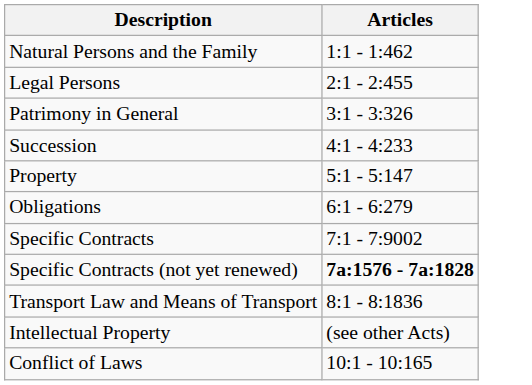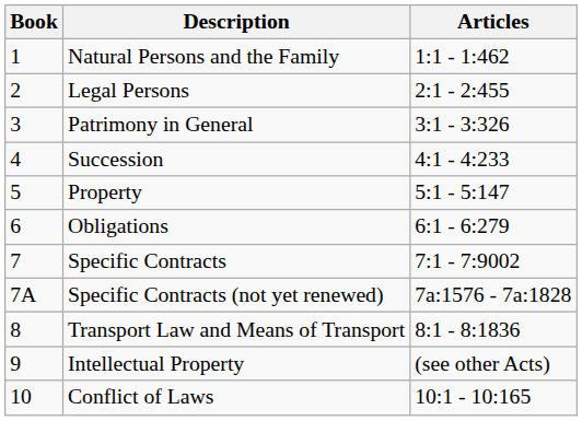 <table class="wikitable">
 <tr>
+<th>Book</th>
 <th>Description</th>
 <th>Articles</th>
 </tr>
 <tr>
+<td>1</td>
 <td>Natural Persons and the Family</td>
 <td>1:1 - 1:462</td>
 </tr>
 <tr>
+<td>2</td>
 <td>Legal Persons</td>
 <td>2:1 - 2:455</td>
 </tr>
 <tr>
+<td>3</td>
 <td>Patrimony in General</td>
 <td>3:1 - 3:326</td>
 </tr>
 <tr>
+<td>4</td>
 <td>Succession</td>
 <td>4:1 - 4:233</td>
 </tr>
 <tr>
+<td>5</td>
 <td>Property</td>
 <td>5:1 - 5:147</td>
 </tr>
 <tr>
+<td>6</td>
 <td>Obligations</td>
 <td>6:1 - 6:279</td>
 </tr>
 <tr>
+<td>7</td>
 <td>Specific Contracts</td>
 <td>7:1 - 7:9002</td>
 </tr>
 <tr>
+<td>7A</td>
 <td>Specific Contracts (not yet renewed)</td>
-<td><strong>7a:1576 - 7a:1828</strong></td>
+<td>7a:1576 - 7a:1828</td>
 </tr>
 <tr>
+<td>8</td>
 <td>Transport Law and Means of Transport</td>
 <td>8:1 - 8:1836</td>
 </tr>
 <tr>
+<td>9</td>
 <td>Intellectual Property</td>
 <td>(see other Acts)</td>
 </tr>
 <tr>
+<td>10</td>
 <td>Conflict of Laws</td>
 <td>10:1 - 10:165</td>
 </tr>
 </table>
